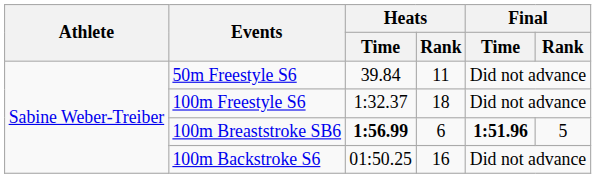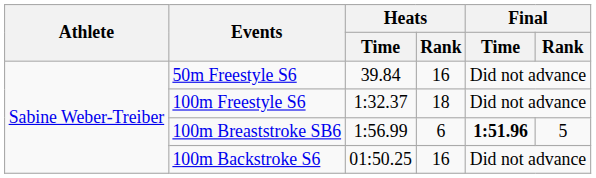 <table class=wikitable>
 <tr>
 <th rowspan="2">Athlete</th>
 <th rowspan="2">Events</th>
 <th colspan="2">Heats</th>
 <th colspan="2">Final</th>
 </tr>
 <tr>
 <th>Time</th>
 <th>Rank</th>
 <th>Time</th>
 <th>Rank</th>
 </tr>
 <tr>
 <td rowspan=4><a href='#'>Sabine Weber-Treiber</a></td>
 <td><a href='#'>50m Freestyle S6</a></td>
 <td align=center>39.84</td>
-<td align=center>11</td>
+<td align=center>16</td>
 <td colspan=2>Did not advance</td>
 </tr>
 <tr>
 <td><a href='#'>100m Freestyle S6</a></td>
 <td align=center>1:32.37</td>
 <td align=center>18</td>
 <td colspan=2>Did not advance</td>
 </tr>
 <tr>
 <td><a href='#'>100m Breaststroke SB6</a></td>
-<td align=center><strong>1:56.99</strong></td>
+<td align=center>1:56.99</td>
 <td align=center>6</td>
 <td align=center><strong>1:51.96</strong></td>
 <td align=center>5</td>
 </tr>
 <tr>
 <td><a href='#'>100m Backstroke S6</a></td>
 <td>01:50.25</td>
 <td align=center>16</td>
 <td colspan=2>Did not advance</td>
 </tr>
 </table>
